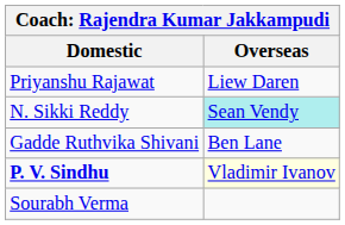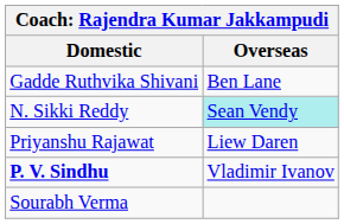 <table class="wikitable" style="text-align:left">
 <tr>
 <th colspan="2" width="150">Coach:  <a href='#'>Rajendra Kumar Jakkampudi</a></th>
 </tr>
 <tr>
 <th>Domestic</th>
 <th>Overseas</th>
 </tr>
 <tr>
-<td> <a href='#'>Priyanshu Rajawat</a></td>
-<td> <a href='#'>Liew Daren</a></td>
+<td align="center"> <a href='#'>Gadde Ruthvika Shivani</a></td>
+<td> <a href='#'>Ben Lane</a></td>
 </tr>
 <tr>
 <td> <a href='#'>N. Sikki Reddy</a></td>
 <td style="background: paleturquoise;"> <a href='#'>Sean Vendy</a></td>
 </tr>
 <tr>
-<td align="center"> <a href='#'>Gadde Ruthvika Shivani</a></td>
-<td> <a href='#'>Ben Lane</a></td>
+<td> <a href='#'>Priyanshu Rajawat</a></td>
+<td> <a href='#'>Liew Daren</a></td>
 </tr>
 <tr>
 <td><strong> <a href='#'>P. V. Sindhu</a></strong></td>
-<td style="background: lightyellow;"> <a href='#'>Vladimir Ivanov</a></td>
+<td> <a href='#'>Vladimir Ivanov</a></td>
 </tr>
 <tr>
 <td> <a href='#'>Sourabh Verma</a></td>
 <td></td>
 </tr>
 </table>
